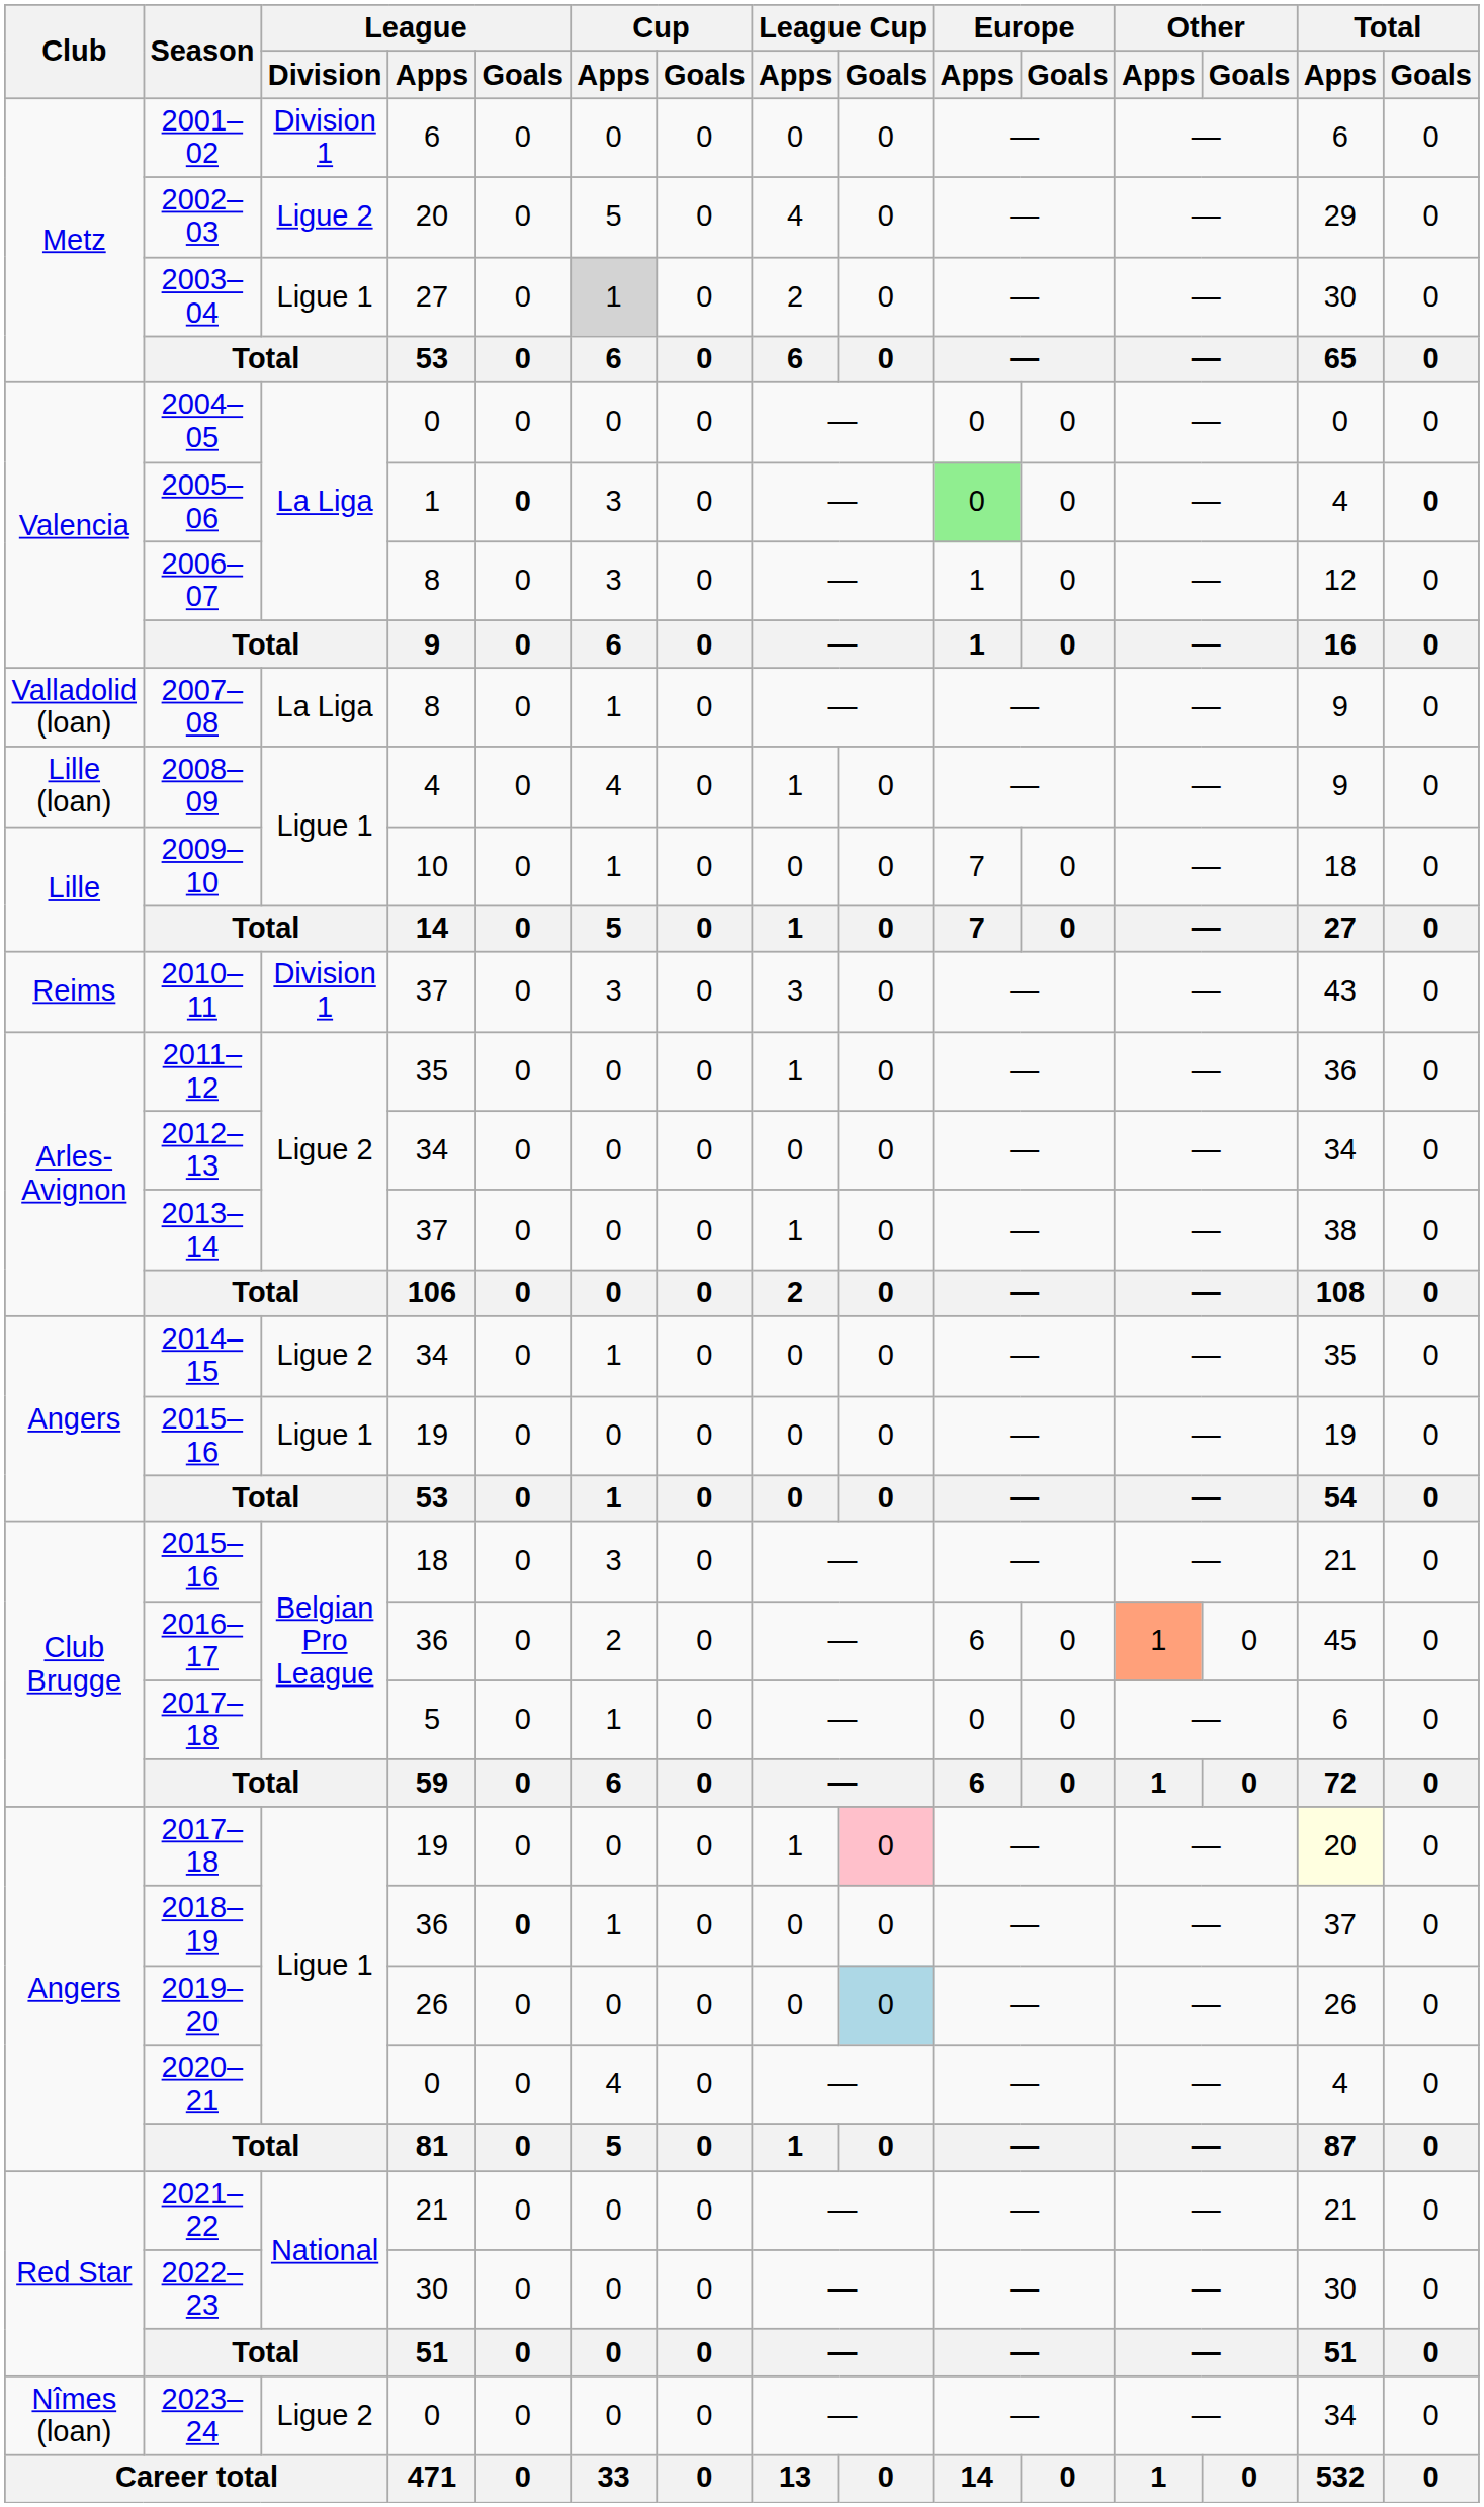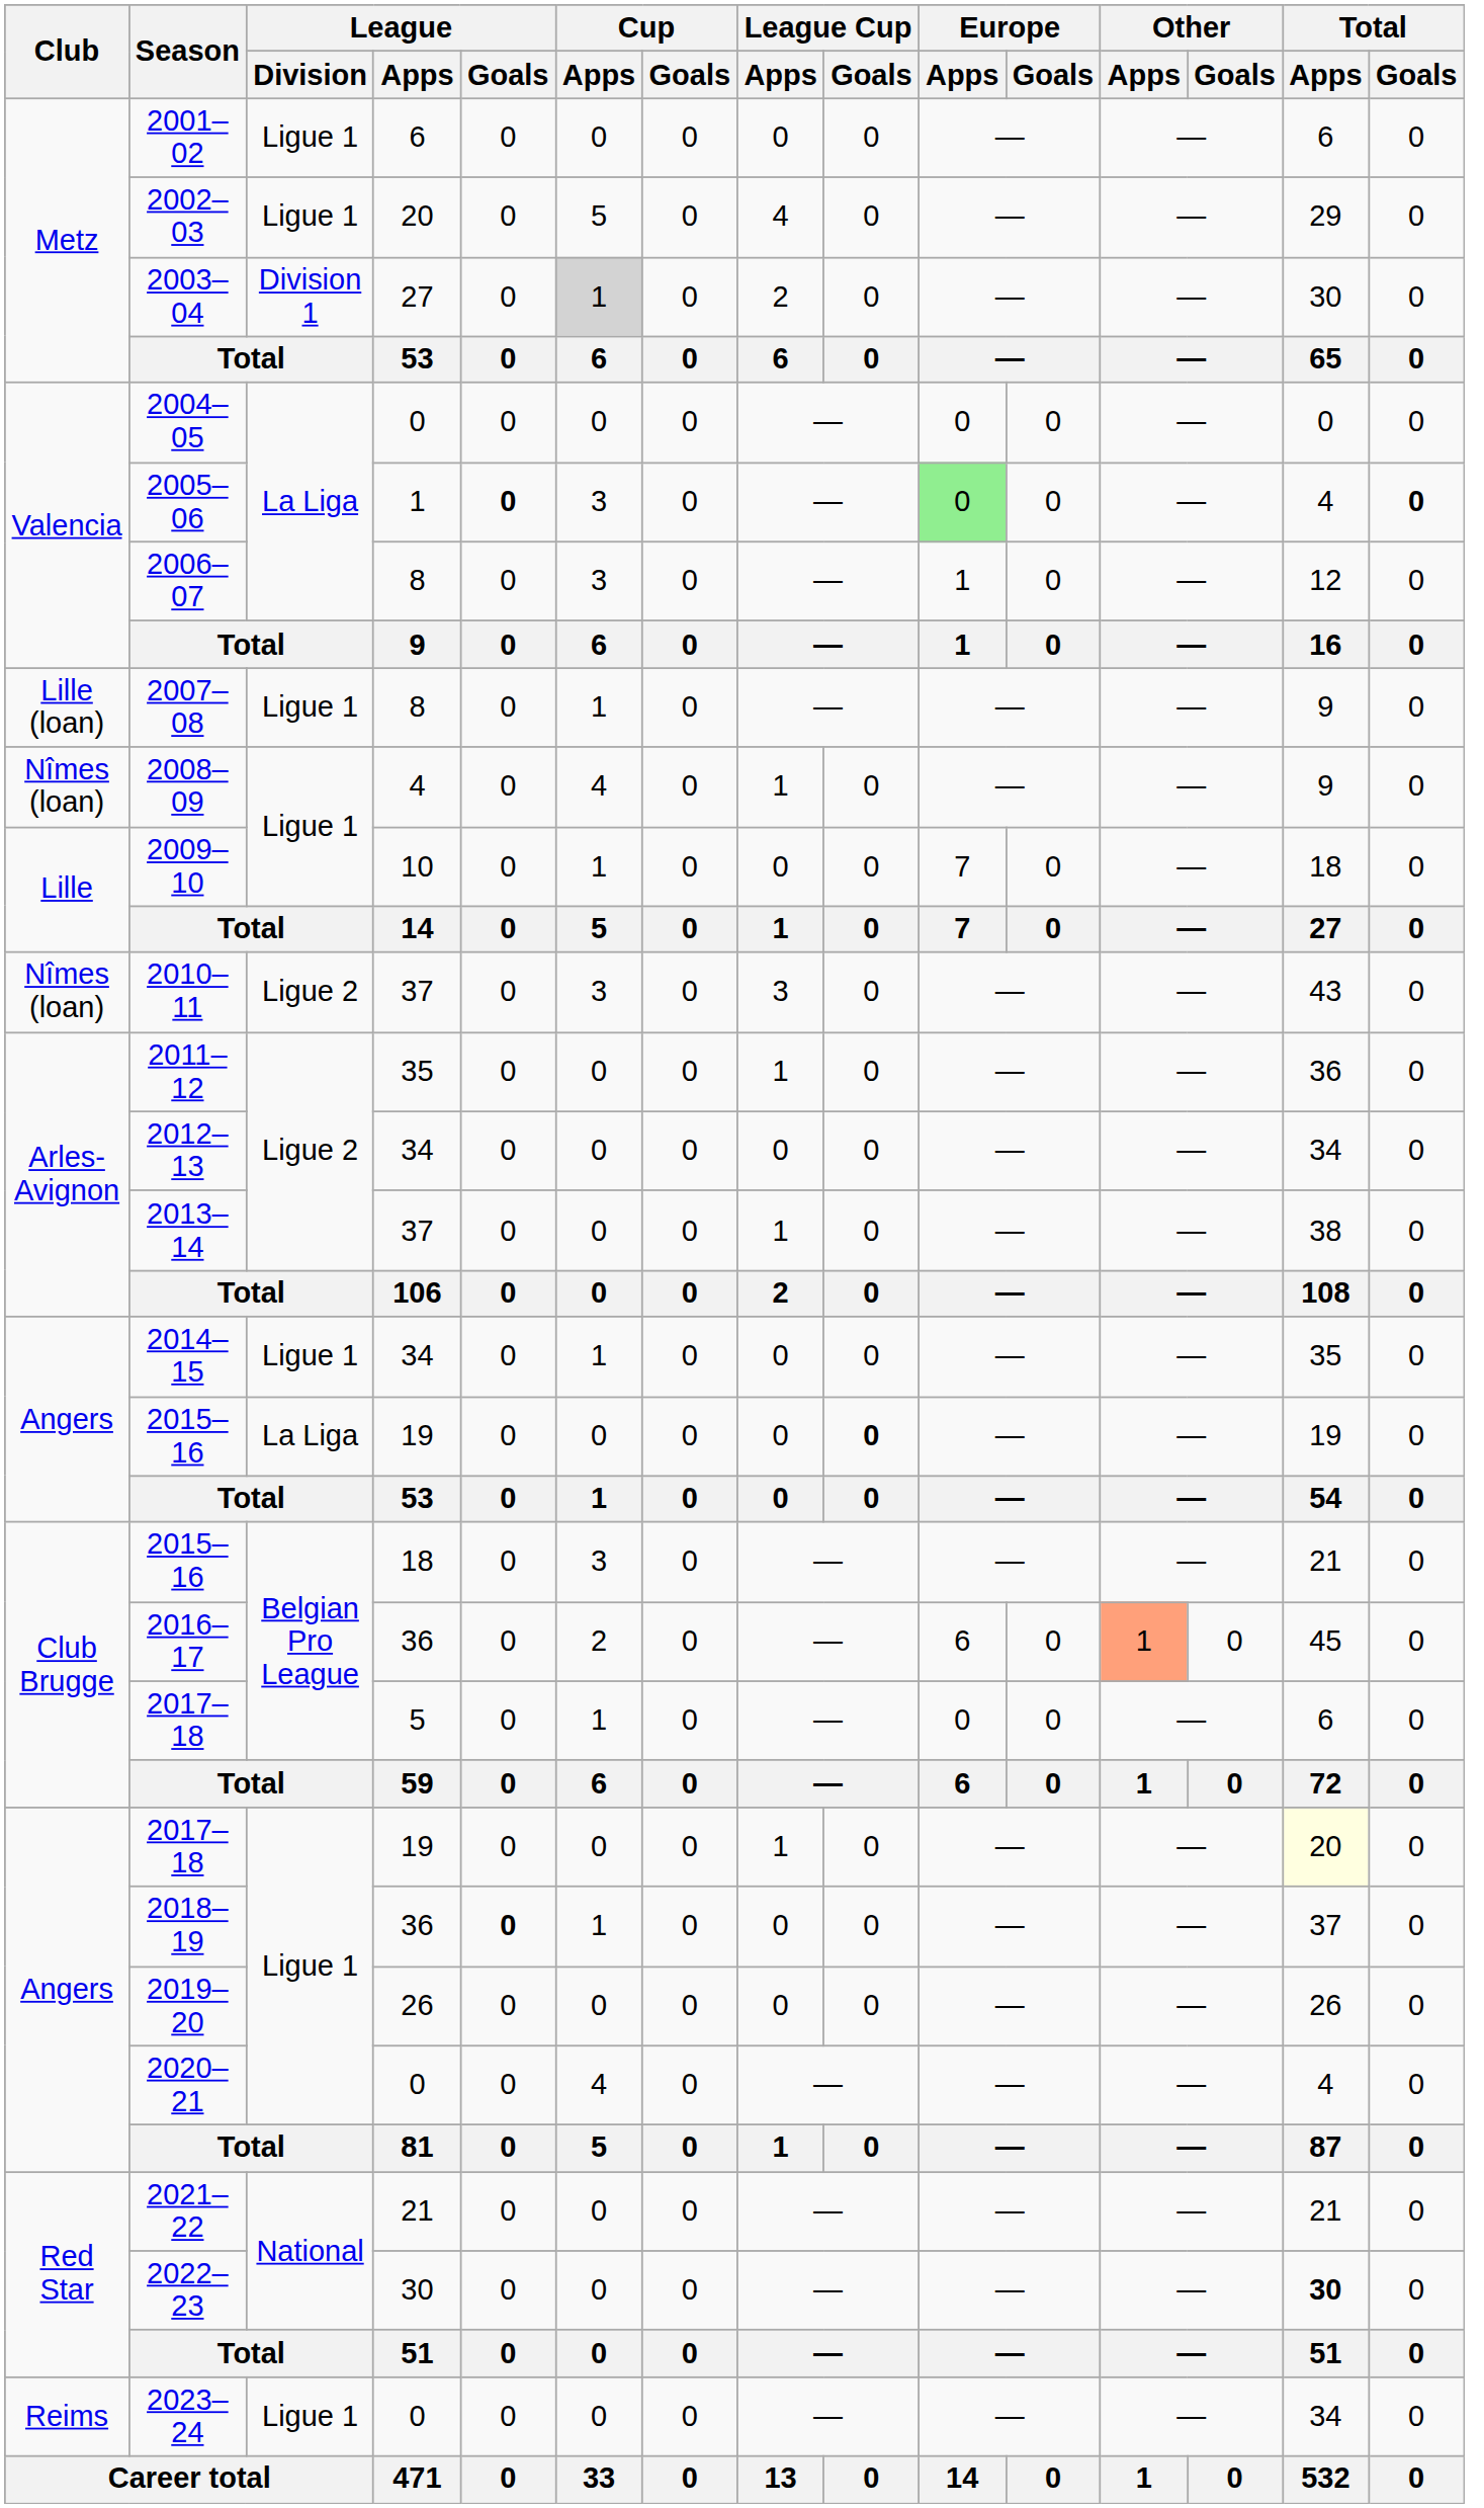 <table class="wikitable" style="text-align:center">
 <tr>
 <th rowspan="2">Club</th>
 <th rowspan="2">Season</th>
 <th colspan="3">League</th>
 <th colspan="2">Cup</th>
 <th colspan="2">League Cup</th>
 <th colspan="2">Europe</th>
 <th colspan="2">Other</th>
 <th colspan="2">Total</th>
 </tr>
 <tr>
 <th>Division</th>
 <th>Apps</th>
 <th>Goals</th>
 <th>Apps</th>
 <th>Goals</th>
 <th>Apps</th>
 <th>Goals</th>
 <th>Apps</th>
 <th>Goals</th>
 <th>Apps</th>
 <th>Goals</th>
 <th>Apps</th>
 <th>Goals</th>
 </tr>
 <tr>
 <td rowspan="4"><a href='#'>Metz</a></td>
 <td><a href='#'>2001–02</a></td>
-<td><a href='#'>Division 1</a></td>
+<td>Ligue 1</td>
 <td>6</td>
 <td>0</td>
 <td>0</td>
 <td>0</td>
 <td>0</td>
 <td>0</td>
 <td colspan="2">—</td>
 <td colspan="2">—</td>
 <td>6</td>
 <td>0</td>
 </tr>
 <tr>
 <td><a href='#'>2002–03</a></td>
-<td><a href='#'>Ligue 2</a></td>
+<td>Ligue 1</td>
 <td>20</td>
 <td>0</td>
 <td>5</td>
 <td>0</td>
 <td>4</td>
 <td>0</td>
 <td colspan="2">—</td>
 <td colspan="2">—</td>
 <td>29</td>
 <td>0</td>
 </tr>
 <tr>
 <td><a href='#'>2003–04</a></td>
-<td>Ligue 1</td>
+<td><a href='#'>Division 1</a></td>
 <td>27</td>
 <td>0</td>
 <td style="background: lightgrey;">1</td>
 <td>0</td>
 <td>2</td>
 <td>0</td>
 <td colspan="2">—</td>
 <td colspan="2">—</td>
 <td>30</td>
 <td>0</td>
 </tr>
 <tr>
 <th colspan="2">Total</th>
 <th>53</th>
 <th>0</th>
 <th>6</th>
 <th>0</th>
 <th>6</th>
 <th>0</th>
 <th colspan="2">—</th>
 <th colspan="2">—</th>
 <th>65</th>
 <th>0</th>
 </tr>
 <tr>
 <td rowspan="4"><a href='#'>Valencia</a></td>
 <td><a href='#'>2004–05</a></td>
 <td rowspan="3"><a href='#'>La Liga</a></td>
 <td>0</td>
 <td>0</td>
 <td>0</td>
 <td>0</td>
 <td colspan="2">—</td>
 <td>0</td>
 <td>0</td>
 <td colspan="2">—</td>
 <td>0</td>
 <td>0</td>
 </tr>
 <tr>
 <td><a href='#'>2005–06</a></td>
 <td>1</td>
 <td><strong>0</strong></td>
 <td>3</td>
 <td>0</td>
 <td colspan="2">—</td>
 <td style="background: lightgreen;">0</td>
 <td>0</td>
 <td colspan="2">—</td>
 <td>4</td>
 <td><strong>0</strong></td>
 </tr>
 <tr>
 <td><a href='#'>2006–07</a></td>
 <td>8</td>
 <td>0</td>
 <td>3</td>
 <td>0</td>
 <td colspan="2">—</td>
 <td>1</td>
 <td>0</td>
 <td colspan="2">—</td>
 <td>12</td>
 <td>0</td>
 </tr>
 <tr>
 <th colspan="2">Total</th>
 <th>9</th>
 <th>0</th>
 <th>6</th>
 <th>0</th>
 <th colspan="2">—</th>
 <th>1</th>
 <th>0</th>
 <th colspan="2">—</th>
 <th>16</th>
 <th>0</th>
 </tr>
 <tr>
-<td><a href='#'>Valladolid</a> (loan)</td>
+<td><a href='#'>Lille</a> (loan)</td>
 <td><a href='#'>2007–08</a></td>
-<td>La Liga</td>
+<td>Ligue 1</td>
 <td>8</td>
 <td>0</td>
 <td>1</td>
 <td>0</td>
 <td colspan="2">—</td>
 <td colspan="2">—</td>
 <td colspan="2">—</td>
 <td>9</td>
 <td>0</td>
 </tr>
 <tr>
-<td><a href='#'>Lille</a> (loan)</td>
+<td><a href='#'>Nîmes</a> (loan)</td>
 <td><a href='#'>2008–09</a></td>
 <td rowspan="2">Ligue 1</td>
 <td>4</td>
 <td>0</td>
 <td>4</td>
 <td>0</td>
 <td>1</td>
 <td>0</td>
 <td colspan="2">—</td>
 <td colspan="2">—</td>
 <td>9</td>
 <td>0</td>
 </tr>
 <tr>
 <td rowspan="2"><a href='#'>Lille</a></td>
 <td><a href='#'>2009–10</a></td>
 <td>10</td>
 <td>0</td>
 <td>1</td>
 <td>0</td>
 <td>0</td>
 <td>0</td>
 <td>7</td>
 <td>0</td>
 <td colspan="2">—</td>
 <td>18</td>
 <td>0</td>
 </tr>
 <tr>
 <th colspan="2">Total</th>
 <th>14</th>
 <th>0</th>
 <th>5</th>
 <th>0</th>
 <th>1</th>
 <th>0</th>
 <th>7</th>
 <th>0</th>
 <th colspan="2">—</th>
 <th>27</th>
 <th>0</th>
 </tr>
 <tr>
-<td><a href='#'>Reims</a></td>
+<td><a href='#'>Nîmes</a> (loan)</td>
 <td><a href='#'>2010–11</a></td>
-<td><a href='#'>Division 1</a></td>
+<td>Ligue 2</td>
 <td>37</td>
 <td>0</td>
 <td>3</td>
 <td>0</td>
 <td>3</td>
 <td>0</td>
 <td colspan="2">—</td>
 <td colspan="2">—</td>
 <td>43</td>
 <td>0</td>
 </tr>
 <tr>
 <td rowspan="4"><a href='#'>Arles-Avignon</a></td>
 <td><a href='#'>2011–12</a></td>
 <td rowspan="3">Ligue 2</td>
 <td>35</td>
 <td>0</td>
 <td>0</td>
 <td>0</td>
 <td>1</td>
 <td>0</td>
 <td colspan="2">—</td>
 <td colspan="2">—</td>
 <td>36</td>
 <td>0</td>
 </tr>
 <tr>
 <td><a href='#'>2012–13</a></td>
 <td>34</td>
 <td>0</td>
 <td>0</td>
 <td>0</td>
 <td>0</td>
 <td>0</td>
 <td colspan="2">—</td>
 <td colspan="2">—</td>
 <td>34</td>
 <td>0</td>
 </tr>
 <tr>
 <td><a href='#'>2013–14</a></td>
 <td>37</td>
 <td>0</td>
 <td>0</td>
 <td>0</td>
 <td>1</td>
 <td>0</td>
 <td colspan="2">—</td>
 <td colspan="2">—</td>
 <td>38</td>
 <td>0</td>
 </tr>
 <tr>
 <th colspan="2">Total</th>
 <th>106</th>
 <th>0</th>
 <th>0</th>
 <th>0</th>
 <th>2</th>
 <th>0</th>
 <th colspan="2">—</th>
 <th colspan="2">—</th>
 <th>108</th>
 <th>0</th>
 </tr>
 <tr>
 <td rowspan="3"><a href='#'>Angers</a></td>
 <td><a href='#'>2014–15</a></td>
-<td>Ligue 2</td>
+<td>Ligue 1</td>
 <td>34</td>
 <td>0</td>
 <td>1</td>
 <td>0</td>
 <td>0</td>
 <td>0</td>
 <td colspan="2">—</td>
 <td colspan="2">—</td>
 <td>35</td>
 <td>0</td>
 </tr>
 <tr>
 <td><a href='#'>2015–16</a></td>
-<td>Ligue 1</td>
+<td>La Liga</td>
 <td>19</td>
 <td>0</td>
 <td>0</td>
 <td>0</td>
 <td>0</td>
-<td>0</td>
+<td><strong>0</strong></td>
 <td colspan="2">—</td>
 <td colspan="2">—</td>
 <td>19</td>
 <td>0</td>
 </tr>
 <tr>
 <th colspan="2">Total</th>
 <th>53</th>
 <th>0</th>
 <th>1</th>
 <th>0</th>
 <th>0</th>
 <th>0</th>
 <th colspan="2">—</th>
 <th colspan="2">—</th>
 <th>54</th>
 <th>0</th>
 </tr>
 <tr>
 <td rowspan="4"><a href='#'>Club Brugge</a></td>
 <td><a href='#'>2015–16</a></td>
 <td rowspan="3"><a href='#'>Belgian Pro League</a></td>
 <td>18</td>
 <td>0</td>
 <td>3</td>
 <td>0</td>
 <td colspan="2">—</td>
 <td colspan="2">—</td>
 <td colspan="2">—</td>
 <td>21</td>
 <td>0</td>
 </tr>
 <tr>
 <td><a href='#'>2016–17</a></td>
 <td>36</td>
 <td>0</td>
 <td>2</td>
 <td>0</td>
 <td colspan="2">—</td>
 <td>6</td>
 <td>0</td>
 <td style="background: lightsalmon;">1</td>
 <td>0</td>
 <td>45</td>
 <td>0</td>
 </tr>
 <tr>
 <td><a href='#'>2017–18</a></td>
 <td>5</td>
 <td>0</td>
 <td>1</td>
 <td>0</td>
 <td colspan="2">—</td>
 <td>0</td>
 <td>0</td>
 <td colspan="2">—</td>
 <td>6</td>
 <td>0</td>
 </tr>
 <tr>
 <th colspan="2">Total</th>
 <th>59</th>
 <th>0</th>
 <th>6</th>
 <th>0</th>
 <th colspan="2">—</th>
 <th>6</th>
 <th>0</th>
 <th>1</th>
 <th>0</th>
 <th>72</th>
 <th>0</th>
 </tr>
 <tr>
 <td rowspan="5"><a href='#'>Angers</a></td>
 <td><a href='#'>2017–18</a></td>
 <td rowspan="4">Ligue 1</td>
 <td>19</td>
 <td>0</td>
 <td>0</td>
 <td>0</td>
 <td>1</td>
-<td style="background: pink;">0</td>
+<td>0</td>
 <td colspan="2">—</td>
 <td colspan="2">—</td>
 <td style="background: lightyellow;">20</td>
 <td>0</td>
 </tr>
 <tr>
 <td><a href='#'>2018–19</a></td>
 <td>36</td>
 <td><strong>0</strong></td>
 <td>1</td>
 <td>0</td>
 <td>0</td>
 <td>0</td>
 <td colspan="2">—</td>
 <td colspan="2">—</td>
 <td>37</td>
 <td>0</td>
 </tr>
 <tr>
 <td><a href='#'>2019–20</a></td>
 <td>26</td>
 <td>0</td>
 <td>0</td>
 <td>0</td>
 <td>0</td>
-<td style="background: lightblue;">0</td>
+<td>0</td>
 <td colspan="2">—</td>
 <td colspan="2">—</td>
 <td>26</td>
 <td>0</td>
 </tr>
 <tr>
 <td><a href='#'>2020–21</a></td>
 <td>0</td>
 <td>0</td>
 <td>4</td>
 <td>0</td>
 <td colspan="2">—</td>
 <td colspan="2">—</td>
 <td colspan="2">—</td>
 <td>4</td>
 <td>0</td>
 </tr>
 <tr>
 <th colspan="2">Total</th>
 <th>81</th>
 <th>0</th>
 <th>5</th>
 <th>0</th>
 <th>1</th>
 <th>0</th>
 <th colspan="2">—</th>
 <th colspan="2">—</th>
 <th>87</th>
 <th>0</th>
 </tr>
 <tr>
 <td rowspan="3"><a href='#'>Red Star</a></td>
 <td><a href='#'>2021–22</a></td>
 <td rowspan="2"><a href='#'>National</a></td>
 <td>21</td>
 <td>0</td>
 <td>0</td>
 <td>0</td>
 <td colspan="2">—</td>
 <td colspan="2">—</td>
 <td colspan="2">—</td>
 <td>21</td>
 <td>0</td>
 </tr>
 <tr>
 <td><a href='#'>2022–23</a></td>
 <td>30</td>
 <td>0</td>
 <td>0</td>
 <td>0</td>
 <td colspan="2">—</td>
 <td colspan="2">—</td>
 <td colspan="2">—</td>
-<td>30</td>
+<td><strong>30</strong></td>
 <td>0</td>
 </tr>
 <tr>
 <th colspan="2">Total</th>
 <th>51</th>
 <th>0</th>
 <th>0</th>
 <th>0</th>
 <th colspan="2">—</th>
 <th colspan="2">—</th>
 <th colspan="2">—</th>
 <th>51</th>
 <th>0</th>
 </tr>
 <tr>
-<td><a href='#'>Nîmes</a> (loan)</td>
+<td><a href='#'>Reims</a></td>
 <td><a href='#'>2023–24</a></td>
-<td>Ligue 2</td>
+<td>Ligue 1</td>
 <td>0</td>
 <td>0</td>
 <td>0</td>
 <td>0</td>
 <td colspan="2">—</td>
 <td colspan="2">—</td>
 <td colspan="2">—</td>
 <td>34</td>
 <td>0</td>
 </tr>
 <tr>
 <th colspan="3">Career total</th>
 <th>471</th>
 <th>0</th>
 <th>33</th>
 <th>0</th>
 <th>13</th>
 <th>0</th>
 <th>14</th>
 <th>0</th>
 <th>1</th>
 <th>0</th>
 <th>532</th>
 <th>0</th>
 </tr>
 </table>
